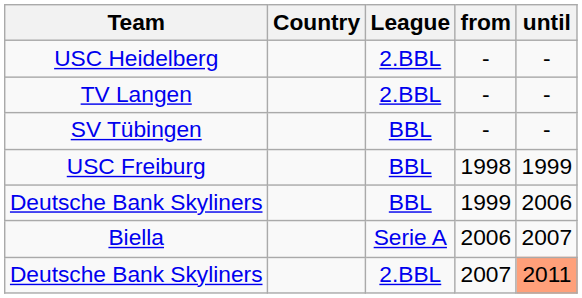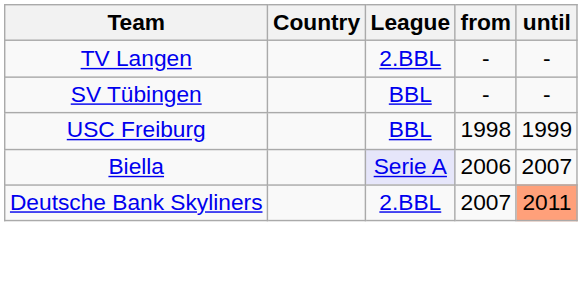 <table class="wikitable">
 <tr>
 <th>Team</th>
 <th>Country</th>
 <th>League</th>
 <th>from</th>
 <th>until</th>
-</tr>
-<tr>
-<td align="center"><a href='#'>USC Heidelberg</a></td>
-<td align="center"></td>
-<td align="center"><a href='#'>2.BBL</a></td>
-<td align="center">-</td>
-<td align="center">-</td>
 </tr>
 <tr>
 <td align="center"><a href='#'>TV Langen</a></td>
 <td align="center"></td>
 <td align="center"><a href='#'>2.BBL</a></td>
 <td align="center">-</td>
 <td align="center">-</td>
 </tr>
 <tr>
 <td align="center"><a href='#'>SV Tübingen</a></td>
 <td align="center"></td>
 <td align="center"><a href='#'>BBL</a></td>
 <td align="center">-</td>
 <td align="center">-</td>
 </tr>
 <tr>
 <td align="center"><a href='#'>USC Freiburg</a></td>
 <td align="center"></td>
 <td align="center"><a href='#'>BBL</a></td>
 <td align="center">1998</td>
 <td align="center">1999</td>
 </tr>
 <tr>
-<td align="center"><a href='#'>Deutsche Bank Skyliners</a></td>
-<td align="center"></td>
-<td align="center"><a href='#'>BBL</a></td>
-<td align="center">1999</td>
-<td align="center">2006</td>
-</tr>
-<tr>
 <td align="center"><a href='#'>Biella</a></td>
 <td align="center"></td>
-<td align="center"><a href='#'>Serie A</a></td>
+<td align="center" style="background: lavender;"><a href='#'>Serie A</a></td>
 <td align="center">2006</td>
 <td align="center">2007</td>
 </tr>
 <tr>
 <td align="center"><a href='#'>Deutsche Bank Skyliners</a></td>
 <td align="center"></td>
 <td align="center"><a href='#'>2.BBL</a></td>
 <td align="center">2007</td>
 <td align="center" style="background: lightsalmon;">2011</td>
 </tr>
 </table>
